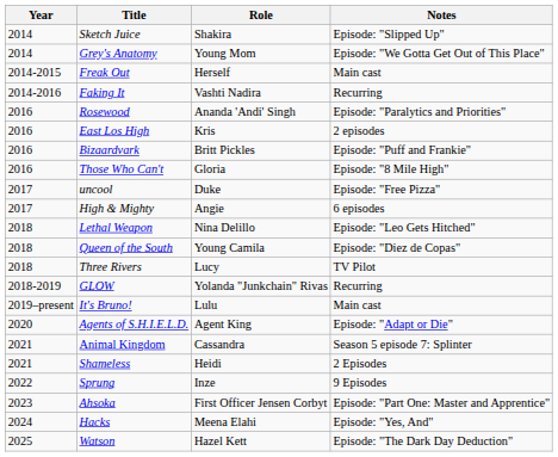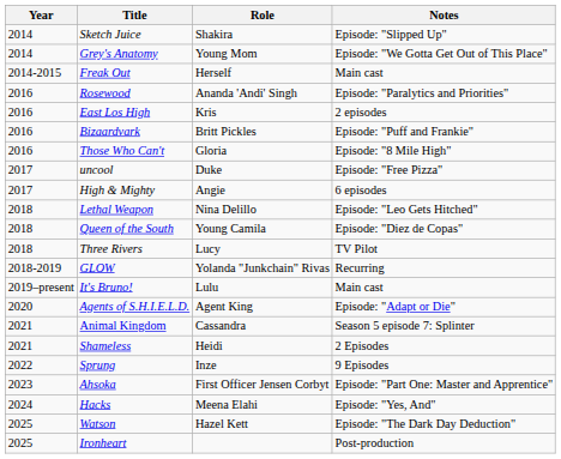 <table class="wikitable sortable">
 <tr>
 <th>Year</th>
 <th>Title</th>
 <th>Role</th>
 <th>Notes</th>
 </tr>
 <tr>
 <td>2014</td>
 <td><em>Sketch Juice</em></td>
 <td>Shakira</td>
 <td>Episode: "Slipped Up"</td>
 </tr>
 <tr>
 <td>2014</td>
 <td><em><a href='#'>Grey's Anatomy</a></em></td>
 <td>Young Mom</td>
 <td>Episode: "We Gotta Get Out of This Place"</td>
 </tr>
 <tr>
 <td>2014-2015</td>
 <td><em><a href='#'>Freak Out</a></em></td>
 <td>Herself</td>
 <td>Main cast</td>
-</tr>
-<tr>
-<td>2014-2016</td>
-<td><em><a href='#'>Faking It</a></em></td>
-<td>Vashti Nadira</td>
-<td>Recurring</td>
 </tr>
 <tr>
 <td>2016</td>
 <td><em><a href='#'>Rosewood</a></em></td>
 <td>Ananda 'Andi' Singh</td>
 <td>Episode: "Paralytics and Priorities"</td>
 </tr>
 <tr>
 <td>2016</td>
 <td><em><a href='#'>East Los High</a></em></td>
 <td>Kris</td>
 <td>2 episodes</td>
 </tr>
 <tr>
 <td>2016</td>
 <td><em><a href='#'>Bizaardvark</a></em></td>
 <td>Britt Pickles</td>
 <td>Episode: "Puff and Frankie"</td>
 </tr>
 <tr>
 <td>2016</td>
 <td><em><a href='#'>Those Who Can't</a></em></td>
 <td>Gloria</td>
 <td>Episode: "8 Mile High"</td>
 </tr>
 <tr>
 <td>2017</td>
 <td><em>uncool</em></td>
 <td>Duke</td>
 <td>Episode: "Free Pizza"</td>
 </tr>
 <tr>
 <td>2017</td>
 <td><em>High & Mighty</em></td>
 <td>Angie</td>
 <td>6 episodes</td>
 </tr>
 <tr>
 <td>2018</td>
 <td><em><a href='#'>Lethal Weapon</a></em></td>
 <td>Nina Delillo</td>
 <td>Episode: "Leo Gets Hitched"</td>
 </tr>
 <tr>
 <td>2018</td>
 <td><em><a href='#'>Queen of the South</a></em></td>
 <td>Young Camila</td>
 <td>Episode: "Diez de Copas"</td>
 </tr>
 <tr>
 <td>2018</td>
 <td><em>Three Rivers</em></td>
 <td>Lucy</td>
 <td>TV Pilot</td>
 </tr>
 <tr>
 <td>2018-2019</td>
 <td><em><a href='#'>GLOW</a></em></td>
 <td>Yolanda "Junkchain" Rivas</td>
 <td>Recurring</td>
 </tr>
 <tr>
 <td>2019–present</td>
 <td><em><a href='#'>It's Bruno!</a></em></td>
 <td>Lulu</td>
 <td>Main cast</td>
 </tr>
 <tr>
 <td>2020</td>
 <td><em><a href='#'>Agents of S.H.I.E.L.D.</a></em></td>
 <td>Agent King</td>
 <td>Episode: "<a href='#'>Adapt or Die</a>"</td>
 </tr>
 <tr>
 <td>2021</td>
 <td><a href='#'>Animal Kingdom</a></td>
 <td>Cassandra</td>
 <td>Season 5 episode 7: Splinter</td>
 </tr>
 <tr>
 <td>2021</td>
 <td><em><a href='#'>Shameless</a></em></td>
 <td>Heidi</td>
 <td>2 Episodes</td>
 </tr>
 <tr>
 <td>2022</td>
 <td><em><a href='#'>Sprung</a></em></td>
 <td>Inze</td>
 <td>9 Episodes</td>
 </tr>
 <tr>
 <td>2023</td>
 <td><em><a href='#'>Ahsoka</a></em></td>
 <td>First Officer Jensen Corbyt</td>
 <td>Episode: "Part One: Master and Apprentice"</td>
 </tr>
 <tr>
 <td>2024</td>
 <td><em><a href='#'>Hacks</a></em></td>
 <td>Meena Elahi</td>
 <td>Episode: "Yes, And"</td>
 </tr>
 <tr>
 <td>2025</td>
 <td><em><a href='#'>Watson</a></em></td>
 <td>Hazel Kett</td>
 <td>Episode: "The Dark Day Deduction"</td>
 </tr>
+<tr>
+<td>2025</td>
+<td><em><a href='#'>Ironheart</a></em></td>
+<td></td>
+<td>Post-production</td>
+</tr>
 </table>
